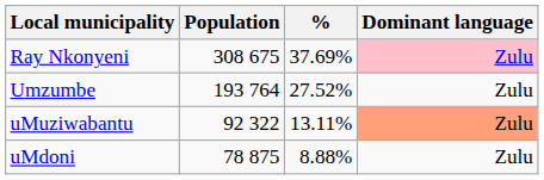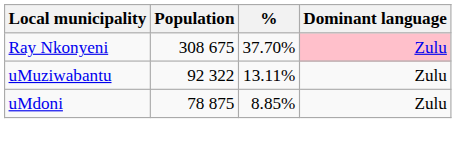 <table class="wikitable" style="font-size: 95%; text-align: right">
 <tr>
 <th>Local municipality</th>
 <th>Population</th>
 <th>%</th>
 <th>Dominant language</th>
 </tr>
 <tr>
 <td align=left><a href='#'>Ray Nkonyeni</a></td>
 <td>308 675</td>
-<td>37.69%</td>
+<td>37.70%</td>
 <td style="background: pink;"><a href='#'>Zulu</a></td>
-</tr>
-<tr>
-<td align=left><a href='#'>Umzumbe</a></td>
-<td>193 764</td>
-<td>27.52%</td>
-<td>Zulu</td>
 </tr>
 <tr>
 <td align=left><a href='#'>uMuziwabantu</a></td>
 <td>92 322</td>
 <td>13.11%</td>
-<td style="background: lightsalmon;">Zulu</td>
+<td>Zulu</td>
 </tr>
 <tr>
 <td align=left><a href='#'>uMdoni</a></td>
 <td>78 875</td>
-<td>8.88%</td>
+<td>8.85%</td>
 <td>Zulu</td>
 </tr>
 </table>
